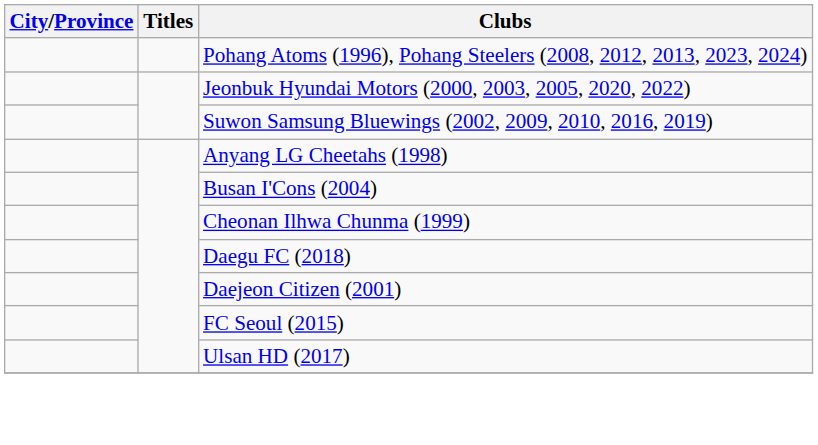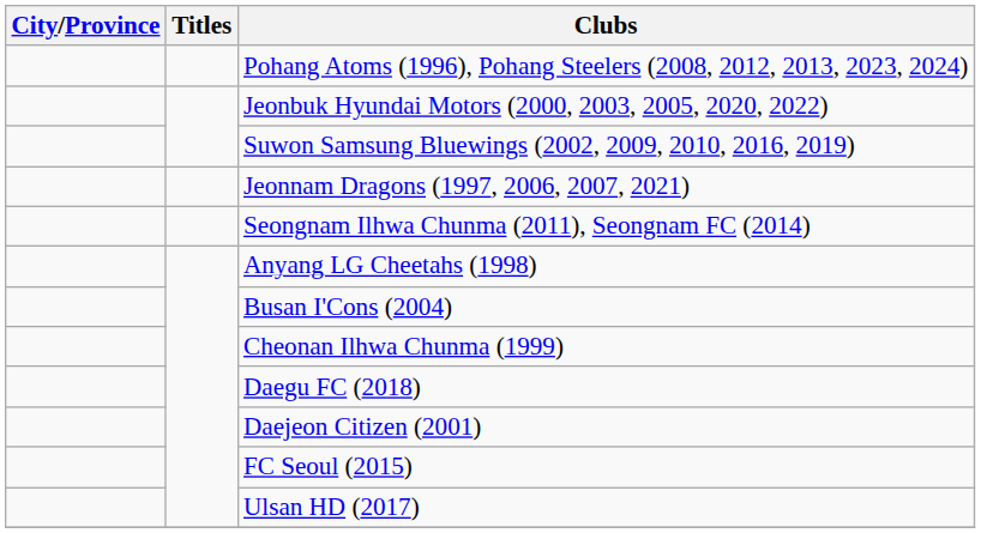 <table class="wikitable">
 <tr>
 <th><a href='#'>City</a>/<a href='#'>Province</a></th>
 <th>Titles</th>
 <th>Clubs</th>
 </tr>
 <tr>
 <td></td>
 <td></td>
 <td><a href='#'>Pohang Atoms</a> (<a href='#'>1996</a>), <a href='#'>Pohang Steelers</a> (<a href='#'>2008</a>, <a href='#'>2012</a>, <a href='#'>2013</a>, <a href='#'>2023</a>, <a href='#'>2024</a>)</td>
 </tr>
 <tr>
 <td></td>
 <td rowspan="2"></td>
 <td><a href='#'>Jeonbuk Hyundai Motors</a> (<a href='#'>2000</a>, <a href='#'>2003</a>, <a href='#'>2005</a>, <a href='#'>2020</a>, <a href='#'>2022</a>)</td>
 </tr>
 <tr>
 <td></td>
 <td><a href='#'>Suwon Samsung Bluewings</a> (<a href='#'>2002</a>, <a href='#'>2009</a>, <a href='#'>2010</a>, <a href='#'>2016</a>, <a href='#'>2019</a>)</td>
+</tr>
+<tr>
+<td></td>
+<td></td>
+<td><a href='#'>Jeonnam Dragons</a> (<a href='#'>1997</a>, <a href='#'>2006</a>, <a href='#'>2007</a>, <a href='#'>2021</a>)</td>
+</tr>
+<tr>
+<td></td>
+<td></td>
+<td><a href='#'>Seongnam Ilhwa Chunma</a> (<a href='#'>2011</a>), <a href='#'>Seongnam FC</a> (<a href='#'>2014</a>)</td>
 </tr>
 <tr>
 <td></td>
 <td rowspan="7"></td>
 <td><a href='#'>Anyang LG Cheetahs</a> (<a href='#'>1998</a>)</td>
 </tr>
 <tr>
 <td></td>
 <td><a href='#'>Busan I'Cons</a> (<a href='#'>2004</a>)</td>
 </tr>
 <tr>
 <td></td>
 <td><a href='#'>Cheonan Ilhwa Chunma</a> (<a href='#'>1999</a>)</td>
 </tr>
 <tr>
 <td></td>
 <td><a href='#'>Daegu FC</a> (<a href='#'>2018</a>)</td>
 </tr>
 <tr>
 <td></td>
 <td><a href='#'>Daejeon Citizen</a> (<a href='#'>2001</a>)</td>
 </tr>
 <tr>
 <td></td>
 <td><a href='#'>FC Seoul</a> (<a href='#'>2015</a>)</td>
 </tr>
 <tr>
 <td></td>
 <td><a href='#'>Ulsan HD</a> (<a href='#'>2017</a>)</td>
 </tr>
 <tr>
 </tr>
 </table>
